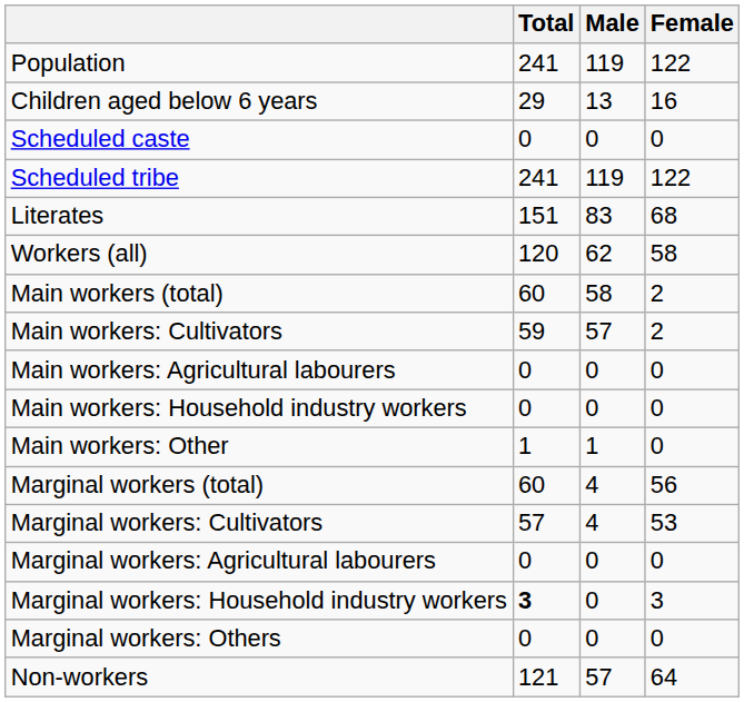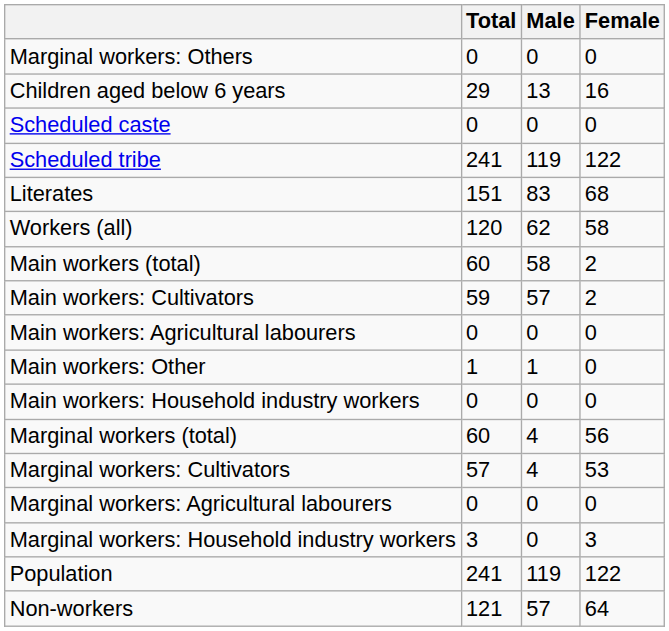 <table class="wikitable sortable">
 <tr>
 <th></th>
 <th>Total</th>
 <th>Male</th>
 <th>Female</th>
 </tr>
 <tr>
-<td>Population</td>
-<td>241</td>
-<td>119</td>
-<td>122</td>
+<td>Marginal workers: Others</td>
+<td>0</td>
+<td>0</td>
+<td>0</td>
 </tr>
 <tr>
 <td>Children aged below 6 years</td>
 <td>29</td>
 <td>13</td>
 <td>16</td>
 </tr>
 <tr>
 <td><a href='#'>Scheduled caste</a></td>
 <td>0</td>
 <td>0</td>
 <td>0</td>
 </tr>
 <tr>
 <td><a href='#'>Scheduled tribe</a></td>
 <td>241</td>
 <td>119</td>
 <td>122</td>
 </tr>
 <tr>
 <td>Literates</td>
 <td>151</td>
 <td>83</td>
 <td>68</td>
 </tr>
 <tr>
 <td>Workers (all)</td>
 <td>120</td>
 <td>62</td>
 <td>58</td>
 </tr>
 <tr>
 <td>Main workers (total)</td>
 <td>60</td>
 <td>58</td>
 <td>2</td>
 </tr>
 <tr>
 <td>Main workers: Cultivators</td>
 <td>59</td>
 <td>57</td>
 <td>2</td>
 </tr>
 <tr>
 <td>Main workers: Agricultural labourers</td>
 <td>0</td>
 <td>0</td>
 <td>0</td>
 </tr>
 <tr>
+<td>Main workers: Other</td>
+<td>1</td>
+<td>1</td>
+<td>0</td>
+</tr>
+<tr>
 <td>Main workers: Household industry workers</td>
 <td>0</td>
 <td>0</td>
-<td>0</td>
-</tr>
-<tr>
-<td>Main workers: Other</td>
-<td>1</td>
-<td>1</td>
 <td>0</td>
 </tr>
 <tr>
 <td>Marginal workers (total)</td>
 <td>60</td>
 <td>4</td>
 <td>56</td>
 </tr>
 <tr>
 <td>Marginal workers: Cultivators</td>
 <td>57</td>
 <td>4</td>
 <td>53</td>
 </tr>
 <tr>
 <td>Marginal workers: Agricultural labourers</td>
 <td>0</td>
 <td>0</td>
 <td>0</td>
 </tr>
 <tr>
 <td>Marginal workers: Household industry workers</td>
-<td><strong>3</strong></td>
+<td>3</td>
 <td>0</td>
 <td>3</td>
 </tr>
 <tr>
-<td>Marginal workers: Others</td>
-<td>0</td>
-<td>0</td>
-<td>0</td>
+<td>Population</td>
+<td>241</td>
+<td>119</td>
+<td>122</td>
 </tr>
 <tr>
 <td>Non-workers</td>
 <td>121</td>
 <td>57</td>
 <td>64</td>
 </tr>
 </table>
